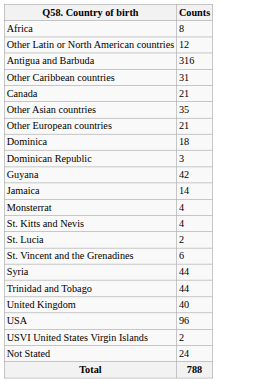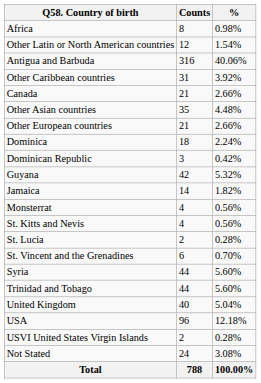 <table class="wikitable sortable">
 <tr>
 <th>Q58. Country of birth</th>
 <th>Counts</th>
+<th>%</th>
 </tr>
 <tr>
 <td>Africa</td>
 <td>8</td>
+<td>0.98%</td>
 </tr>
 <tr>
 <td>Other Latin or North American countries</td>
 <td>12</td>
+<td>1.54%</td>
 </tr>
 <tr>
 <td>Antigua and Barbuda</td>
 <td>316</td>
+<td>40.06%</td>
 </tr>
 <tr>
 <td>Other Caribbean countries</td>
 <td>31</td>
+<td>3.92%</td>
 </tr>
 <tr>
 <td>Canada</td>
 <td>21</td>
+<td>2.66%</td>
 </tr>
 <tr>
 <td>Other Asian countries</td>
 <td>35</td>
+<td>4.48%</td>
 </tr>
 <tr>
 <td>Other European countries</td>
 <td>21</td>
+<td>2.66%</td>
 </tr>
 <tr>
 <td>Dominica</td>
 <td>18</td>
+<td>2.24%</td>
 </tr>
 <tr>
 <td>Dominican Republic</td>
 <td>3</td>
+<td>0.42%</td>
 </tr>
 <tr>
 <td>Guyana</td>
 <td>42</td>
+<td>5.32%</td>
 </tr>
 <tr>
 <td>Jamaica</td>
 <td>14</td>
+<td>1.82%</td>
 </tr>
 <tr>
 <td>Monsterrat</td>
 <td>4</td>
+<td>0.56%</td>
 </tr>
 <tr>
 <td>St. Kitts and Nevis</td>
 <td>4</td>
+<td>0.56%</td>
 </tr>
 <tr>
 <td>St. Lucia</td>
 <td>2</td>
+<td>0.28%</td>
 </tr>
 <tr>
 <td>St. Vincent and the Grenadines</td>
 <td>6</td>
+<td>0.70%</td>
 </tr>
 <tr>
 <td>Syria</td>
 <td>44</td>
+<td>5.60%</td>
 </tr>
 <tr>
 <td>Trinidad and Tobago</td>
 <td>44</td>
+<td>5.60%</td>
 </tr>
 <tr>
 <td>United Kingdom</td>
 <td>40</td>
+<td>5.04%</td>
 </tr>
 <tr>
 <td>USA</td>
 <td>96</td>
+<td>12.18%</td>
 </tr>
 <tr>
 <td>USVI United States Virgin Islands</td>
 <td>2</td>
+<td>0.28%</td>
 </tr>
 <tr>
 <td>Not Stated</td>
 <td>24</td>
+<td>3.08%</td>
 </tr>
 <tr>
 <th>Total</th>
 <th>788</th>
+<th>100.00%</th>
 </tr>
 </table>
